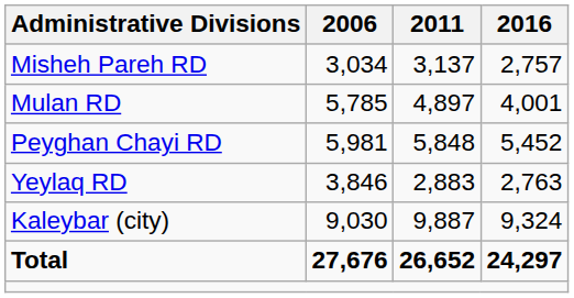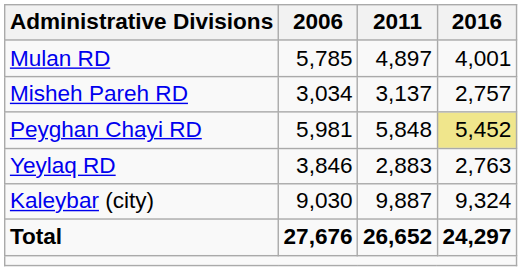 <table class="wikitable">
 <tr>
 <th>Administrative Divisions</th>
 <th>2006</th>
 <th>2011</th>
 <th>2016</th>
 </tr>
 <tr>
+<td><a href='#'>Mulan RD</a></td>
+<td style="text-align: right;">5,785</td>
+<td style="text-align: right;">4,897</td>
+<td style="text-align: right;">4,001</td>
+</tr>
+<tr>
 <td><a href='#'>Misheh Pareh RD</a></td>
 <td style="text-align: right;">3,034</td>
 <td style="text-align: right;">3,137</td>
 <td style="text-align: right;">2,757</td>
 </tr>
 <tr>
-<td><a href='#'>Mulan RD</a></td>
-<td style="text-align: right;">5,785</td>
-<td style="text-align: right;">4,897</td>
-<td style="text-align: right;">4,001</td>
-</tr>
-<tr>
 <td><a href='#'>Peyghan Chayi RD</a></td>
 <td style="text-align: right;">5,981</td>
 <td style="text-align: right;">5,848</td>
-<td style="text-align: right;">5,452</td>
+<td style="background: khaki; text-align: right;">5,452</td>
 </tr>
 <tr>
 <td><a href='#'>Yeylaq RD</a></td>
 <td style="text-align: right;">3,846</td>
 <td style="text-align: right;">2,883</td>
 <td style="text-align: right;">2,763</td>
 </tr>
 <tr>
 <td><a href='#'>Kaleybar</a> (city)</td>
 <td style="text-align: right;">9,030</td>
 <td style="text-align: right;">9,887</td>
 <td style="text-align: right;">9,324</td>
 </tr>
 <tr>
 <td><strong>Total</strong></td>
 <td style="text-align: right;"><strong>27,676</strong></td>
 <td style="text-align: right;"><strong>26,652</strong></td>
 <td style="text-align: right;"><strong>24,297</strong></td>
 </tr>
 <tr>
 <td colspan=4></td>
 </tr>
 </table>
